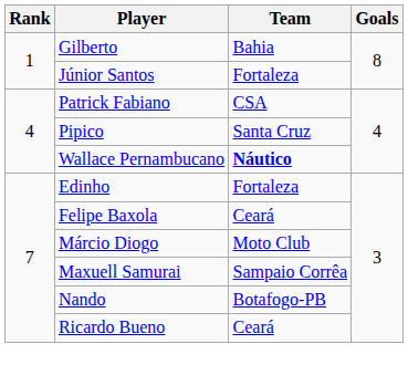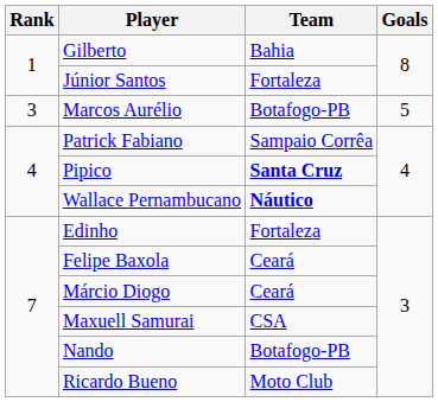 <table class="wikitable" style="text-align:left">
 <tr>
 <th>Rank</th>
 <th>Player</th>
 <th>Team</th>
 <th>Goals</th>
 </tr>
 <tr>
 <td align=center rowspan=2>1</td>
 <td> <a href='#'>Gilberto</a></td>
 <td> <a href='#'>Bahia</a></td>
 <td align=center rowspan=2>8</td>
 </tr>
 <tr>
 <td> <a href='#'>Júnior Santos</a></td>
 <td> <a href='#'>Fortaleza</a></td>
 </tr>
 <tr>
+<td align=center>3</td>
+<td> <a href='#'>Marcos Aurélio</a></td>
+<td> <a href='#'>Botafogo-PB</a></td>
+<td align=center>5</td>
+</tr>
+<tr>
 <td align=center rowspan=3>4</td>
 <td> <a href='#'>Patrick Fabiano</a></td>
-<td> <a href='#'>CSA</a></td>
+<td> <a href='#'>Sampaio Corrêa</a></td>
 <td align=center rowspan=3>4</td>
 </tr>
 <tr>
 <td> <a href='#'>Pipico</a></td>
-<td> <a href='#'>Santa Cruz</a></td>
+<td><strong> <a href='#'>Santa Cruz</a></strong></td>
 </tr>
 <tr>
 <td> <a href='#'>Wallace Pernambucano</a></td>
 <td><strong> <a href='#'>Náutico</a></strong></td>
 </tr>
 <tr>
 <td align=center rowspan=6>7</td>
 <td> <a href='#'>Edinho</a></td>
 <td> <a href='#'>Fortaleza</a></td>
 <td align=center rowspan=6>3</td>
 </tr>
 <tr>
 <td> <a href='#'>Felipe Baxola</a></td>
 <td> <a href='#'>Ceará</a></td>
 </tr>
 <tr>
 <td> <a href='#'>Márcio Diogo</a></td>
-<td> <a href='#'>Moto Club</a></td>
+<td> <a href='#'>Ceará</a></td>
 </tr>
 <tr>
 <td> <a href='#'>Maxuell Samurai</a></td>
-<td> <a href='#'>Sampaio Corrêa</a></td>
+<td> <a href='#'>CSA</a></td>
 </tr>
 <tr>
 <td> <a href='#'>Nando</a></td>
 <td> <a href='#'>Botafogo-PB</a></td>
 </tr>
 <tr>
 <td> <a href='#'>Ricardo Bueno</a></td>
-<td> <a href='#'>Ceará</a></td>
+<td> <a href='#'>Moto Club</a></td>
 </tr>
 </table>
